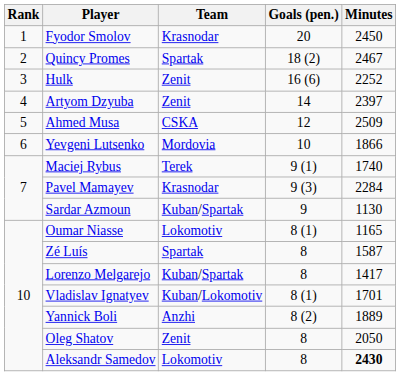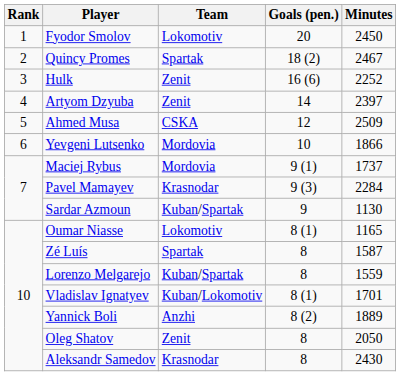 <table class="wikitable">
 <tr>
 <th>Rank</th>
 <th>Player</th>
 <th>Team</th>
 <th>Goals (pen.)</th>
 <th>Minutes</th>
 </tr>
 <tr>
 <td align=center>1</td>
 <td> <a href='#'>Fyodor Smolov</a></td>
-<td><a href='#'>Krasnodar</a></td>
+<td><a href='#'>Lokomotiv</a></td>
 <td align=center>20</td>
 <td align=center>2450</td>
 </tr>
 <tr>
 <td align=center>2</td>
 <td> <a href='#'>Quincy Promes</a></td>
 <td><a href='#'>Spartak</a></td>
 <td align=center>18 (2)</td>
 <td align=center>2467</td>
 </tr>
 <tr>
 <td align=center>3</td>
 <td> <a href='#'>Hulk</a></td>
 <td><a href='#'>Zenit</a></td>
 <td align=center>16 (6)</td>
 <td align=center>2252</td>
 </tr>
 <tr>
 <td align=center>4</td>
 <td> <a href='#'>Artyom Dzyuba</a></td>
 <td><a href='#'>Zenit</a></td>
 <td align=center>14</td>
 <td align=center>2397</td>
 </tr>
 <tr>
 <td align=center>5</td>
 <td> <a href='#'>Ahmed Musa</a></td>
 <td><a href='#'>CSKA</a></td>
 <td align=center>12</td>
 <td align=center>2509</td>
 </tr>
 <tr>
 <td align=center>6</td>
 <td> <a href='#'>Yevgeni Lutsenko</a></td>
 <td><a href='#'>Mordovia</a></td>
 <td align=center>10</td>
 <td align=center>1866</td>
 </tr>
 <tr>
 <td align=center rowspan=3>7</td>
 <td> <a href='#'>Maciej Rybus</a></td>
-<td><a href='#'>Terek</a></td>
+<td><a href='#'>Mordovia</a></td>
 <td align=center>9 (1)</td>
-<td align=center>1740</td>
+<td align=center>1737</td>
 </tr>
 <tr>
 <td> <a href='#'>Pavel Mamayev</a></td>
 <td><a href='#'>Krasnodar</a></td>
 <td align=center>9 (3)</td>
 <td align=center>2284</td>
 </tr>
 <tr>
 <td> <a href='#'>Sardar Azmoun</a></td>
 <td><a href='#'>Kuban</a>/<a href='#'>Spartak</a></td>
 <td align=center>9</td>
 <td align=center>1130</td>
 </tr>
 <tr>
 <td align=center rowspan=7>10</td>
 <td> <a href='#'>Oumar Niasse</a></td>
 <td><a href='#'>Lokomotiv</a></td>
 <td align=center>8 (1)</td>
 <td align=center>1165</td>
 </tr>
 <tr>
 <td> <a href='#'>Zé Luís</a></td>
 <td><a href='#'>Spartak</a></td>
 <td align=center>8</td>
 <td align=center>1587</td>
 </tr>
 <tr>
 <td> <a href='#'>Lorenzo Melgarejo</a></td>
 <td><a href='#'>Kuban</a>/<a href='#'>Spartak</a></td>
 <td align=center>8</td>
-<td align=center>1417</td>
+<td align=center>1559</td>
 </tr>
 <tr>
 <td> <a href='#'>Vladislav Ignatyev</a></td>
 <td><a href='#'>Kuban</a>/<a href='#'>Lokomotiv</a></td>
 <td align=center>8 (1)</td>
 <td align=center>1701</td>
 </tr>
 <tr>
 <td> <a href='#'>Yannick Boli</a></td>
 <td><a href='#'>Anzhi</a></td>
 <td align=center>8 (2)</td>
 <td align=center>1889</td>
 </tr>
 <tr>
 <td> <a href='#'>Oleg Shatov</a></td>
 <td><a href='#'>Zenit</a></td>
 <td align=center>8</td>
 <td align=center>2050</td>
 </tr>
 <tr>
 <td> <a href='#'>Aleksandr Samedov</a></td>
-<td><a href='#'>Lokomotiv</a></td>
+<td><a href='#'>Krasnodar</a></td>
 <td align=center>8</td>
-<td align=center><strong>2430</strong></td>
+<td align=center>2430</td>
 </tr>
 </table>
